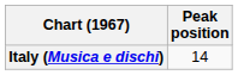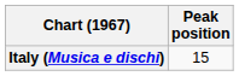 <table class="wikitable plainrowheaders" style="text-align:center">
 <tr>
 <th scope="col">Chart (1967)</th>
 <th scope="col">Peak<br>position</th>
 </tr>
 <tr>
 <th scope="row">Italy (<em><a href='#'>Musica e dischi</a></em>)</th>
-<td>14</td>
+<td>15</td>
 </tr>
 </table>
